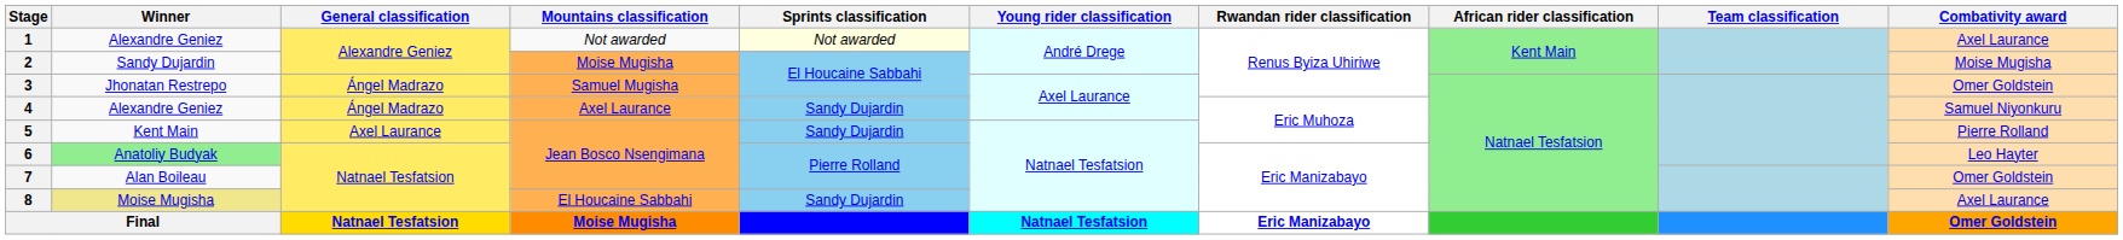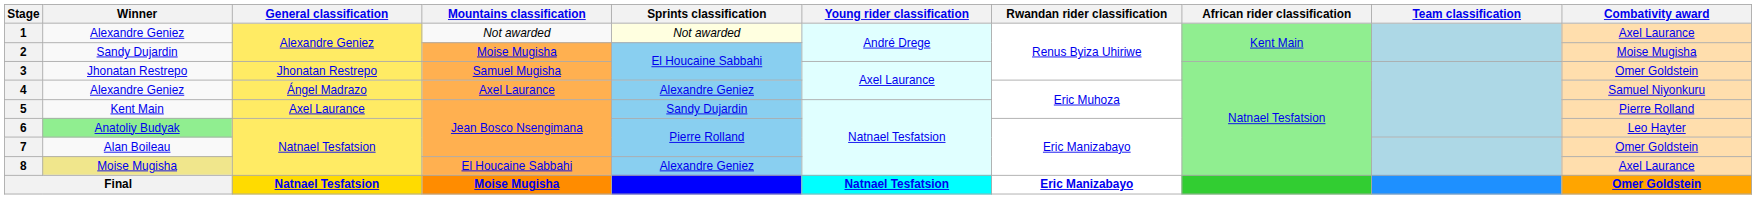 <table class="wikitable" width="99%" style="text-align: center; font-size:smaller;">
 <tr style="background:#efefef;">
 <th width="1%">Stage</th>
 <th width="11%">Winner<br></th>
 <th width="11%"><a href='#'>General classification</a><br></th>
 <th width="11%"><a href='#'>Mountains classification</a><br></th>
 <th width="11%">Sprints classification<br></th>
 <th width="11%"><a href='#'>Young rider classification</a><br></th>
 <th width="11%">Rwandan rider classification<br></th>
 <th width="11%">African rider classification<br></th>
 <th width="11%"><a href='#'>Team classification</a><br></th>
 <th width="11%"><a href='#'>Combativity award</a><br></th>
 </tr>
 <tr>
 <th>1</th>
 <td><a href='#'>Alexandre Geniez</a></td>
 <td style="background:#FFEB64;" rowspan="2"><a href='#'>Alexandre Geniez</a></td>
 <td><em>Not awarded</em></td>
 <td style="background: lightyellow;"><em>Not awarded</em></td>
 <td style="background:lightcyan;" rowspan="2"><a href='#'>André Drege</a></td>
 <td style="background:white;" rowspan="3"><a href='#'>Renus Byiza Uhiriwe</a></td>
 <td style="background:lightgreen;" rowspan="2"><a href='#'>Kent Main</a></td>
 <td style="background:lightblue;" rowspan="2"></td>
 <td style="background:navajowhite;"><a href='#'>Axel Laurance</a></td>
 </tr>
 <tr>
 <th>2</th>
 <td><a href='#'>Sandy Dujardin</a></td>
 <td style="background:#FFB050;"><a href='#'>Moise Mugisha</a></td>
 <td style="background:#89CFF0;" rowspan="2"><a href='#'>El Houcaine Sabbahi</a></td>
 <td style="background:navajowhite;"><a href='#'>Moise Mugisha</a></td>
 </tr>
 <tr>
 <th>3</th>
 <td><a href='#'>Jhonatan Restrepo</a></td>
-<td style="background:#FFEB64;"><a href='#'>Ángel Madrazo</a></td>
+<td style="background:#FFEB64;"><a href='#'>Jhonatan Restrepo</a></td>
 <td style="background:#FFB050;"><a href='#'>Samuel Mugisha</a></td>
 <td style="background:lightcyan;" rowspan="2"><a href='#'>Axel Laurance</a></td>
 <td style="background:lightgreen;" rowspan="6"><a href='#'>Natnael Tesfatsion</a></td>
 <td style="background:lightblue;" rowspan="4"></td>
 <td style="background:navajowhite;"><a href='#'>Omer Goldstein</a></td>
 </tr>
 <tr>
 <th>4</th>
 <td><a href='#'>Alexandre Geniez</a></td>
 <td style="background:#FFEB64;"><a href='#'>Ángel Madrazo</a></td>
 <td style="background:#FFB050;"><a href='#'>Axel Laurance</a></td>
-<td style="background:#89CFF0;"><a href='#'>Sandy Dujardin</a></td>
+<td style="background:#89CFF0;"><a href='#'>Alexandre Geniez</a></td>
 <td style="background:white;" rowspan="2"><a href='#'>Eric Muhoza</a></td>
 <td style="background:navajowhite;"><a href='#'>Samuel Niyonkuru</a></td>
 </tr>
 <tr>
 <th>5</th>
 <td><a href='#'>Kent Main</a></td>
 <td style="background:#FFEB64;"><a href='#'>Axel Laurance</a></td>
 <td style="background:#FFB050;" rowspan="3"><a href='#'>Jean Bosco Nsengimana</a></td>
 <td style="background:#89CFF0;"><a href='#'>Sandy Dujardin</a></td>
 <td style="background:lightcyan;" rowspan="4"><a href='#'>Natnael Tesfatsion</a></td>
 <td style="background:navajowhite;"><a href='#'>Pierre Rolland</a></td>
 </tr>
 <tr>
 <th>6</th>
 <td style="background: lightgreen;"><a href='#'>Anatoliy Budyak</a></td>
 <td style="background:#FFEB64;" rowspan="3"><a href='#'>Natnael Tesfatsion</a></td>
 <td style="background:#89CFF0;" rowspan="2"><a href='#'>Pierre Rolland</a></td>
 <td style="background:white;" rowspan="3"><a href='#'>Eric Manizabayo</a></td>
 <td style="background:navajowhite;"><a href='#'>Leo Hayter</a></td>
 </tr>
 <tr>
 <th>7</th>
 <td><a href='#'>Alan Boileau</a></td>
 <td style="background:lightblue;" rowspan="2"></td>
 <td style="background:navajowhite;"><a href='#'>Omer Goldstein</a></td>
 </tr>
 <tr>
 <th>8</th>
 <td style="background: khaki;"><a href='#'>Moise Mugisha</a></td>
 <td style="background:#FFB050;"><a href='#'>El Houcaine Sabbahi</a></td>
-<td style="background:#89CFF0;"><a href='#'>Sandy Dujardin</a></td>
+<td style="background:#89CFF0;"><a href='#'>Alexandre Geniez</a></td>
 <td style="background:navajowhite;"><a href='#'>Axel Laurance</a></td>
 </tr>
 <tr>
 <th colspan="2">Final</th>
 <th style="background:#FFDB00;"><a href='#'>Natnael Tesfatsion</a></th>
 <th style="background:#FF8C00;"><a href='#'>Moise Mugisha</a></th>
 <th style="background:blue;"></th>
 <th style="background:cyan;"><a href='#'>Natnael Tesfatsion</a></th>
 <th style="background:white;"><a href='#'>Eric Manizabayo</a></th>
 <th style="background:limegreen;"></th>
 <th style="background:dodgerblue;"></th>
 <th style="background:orange;"><a href='#'>Omer Goldstein</a></th>
 </tr>
 </table>
